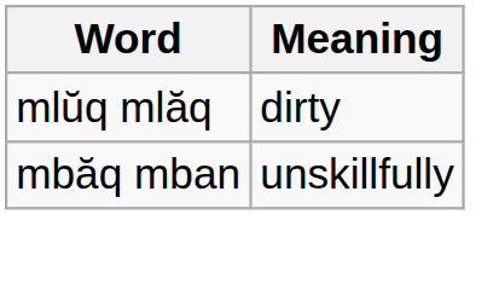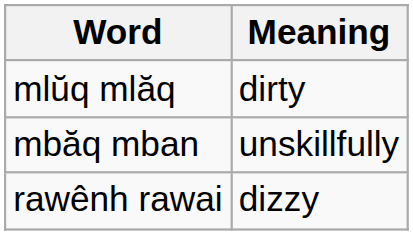 <table class="wikitable">
 <tr>
 <th>Word</th>
 <th>Meaning</th>
 </tr>
 <tr>
 <td>mlŭq mlăq</td>
 <td>dirty</td>
 </tr>
 <tr>
 <td>mbăq mban</td>
 <td>unskillfully</td>
 </tr>
+<tr>
+<td>rawênh rawai</td>
+<td>dizzy</td>
+</tr>
 </table>
